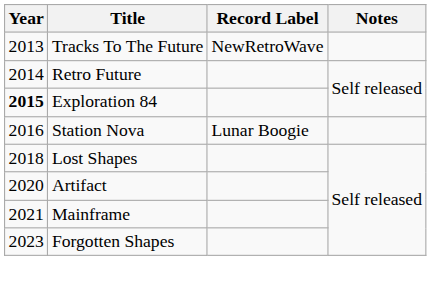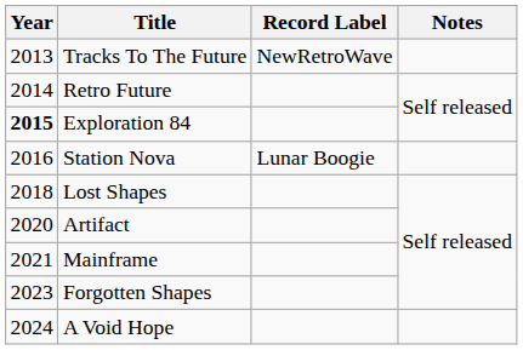 <table class="wikitable sortable">
 <tr>
 <th>Year</th>
 <th>Title</th>
 <th>Record Label</th>
 <th>Notes</th>
 </tr>
 <tr>
 <td>2013</td>
 <td>Tracks To The Future </td>
 <td>NewRetroWave</td>
 <td></td>
 </tr>
 <tr>
 <td>2014</td>
 <td>Retro Future </td>
 <td></td>
 <td rowspan="2">Self released</td>
 </tr>
 <tr>
 <td><strong>2015</strong></td>
 <td>Exploration 84 </td>
 <td></td>
 </tr>
 <tr>
 <td>2016</td>
 <td>Station Nova </td>
 <td>Lunar Boogie</td>
 <td></td>
 </tr>
 <tr>
 <td>2018</td>
 <td>Lost Shapes </td>
 <td></td>
 <td rowspan="4">Self released</td>
 </tr>
 <tr>
 <td>2020</td>
 <td>Artifact </td>
 <td></td>
 </tr>
 <tr>
 <td>2021</td>
 <td>Mainframe </td>
 <td></td>
 </tr>
 <tr>
 <td>2023</td>
 <td>Forgotten Shapes </td>
 <td></td>
 </tr>
+<tr>
+<td>2024</td>
+<td>A Void Hope</td>
+<td></td>
+<td></td>
+</tr>
 </table>
